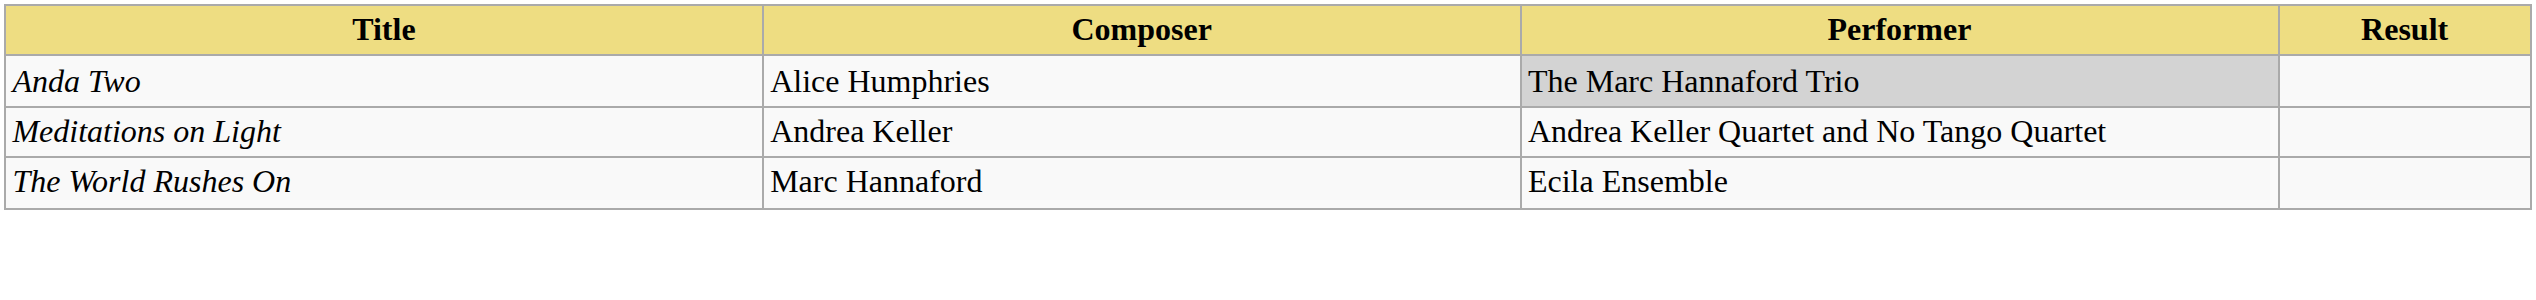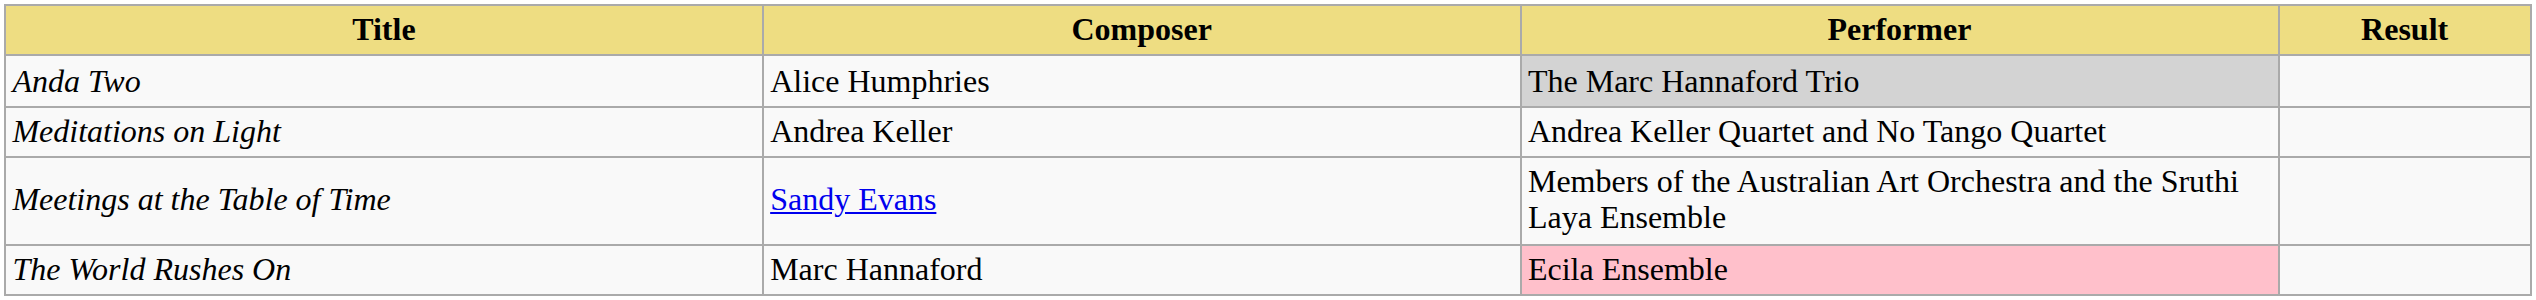 <table class="wikitable" width=100%>
 <tr>
 <th style="width:30%;background:#EEDD82;">Title</th>
 <th style="width:30%;background:#EEDD82;">Composer</th>
 <th style="width:30%;background:#EEDD82;">Performer</th>
 <th style="width:10%;background:#EEDD82;">Result<br></th>
 </tr>
 <tr>
 <td><em>Anda Two</em></td>
 <td>Alice Humphries</td>
 <td style="background: lightgrey;">The Marc Hannaford Trio</td>
 <td></td>
 </tr>
 <tr>
 <td><em>Meditations on Light</em></td>
 <td>Andrea Keller</td>
 <td>Andrea Keller Quartet and No Tango Quartet</td>
 <td></td>
 </tr>
 <tr>
+<td><em>Meetings at the Table of Time</em></td>
+<td><a href='#'>Sandy Evans</a></td>
+<td>Members of the Australian Art Orchestra and the Sruthi Laya Ensemble</td>
+<td></td>
+</tr>
+<tr>
 <td><em>The World Rushes On</em></td>
 <td>Marc Hannaford</td>
-<td>Ecila Ensemble</td>
+<td style="background: pink;">Ecila Ensemble</td>
 <td></td>
 </tr>
 </table>
